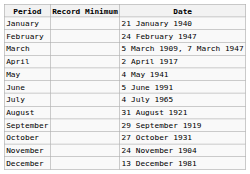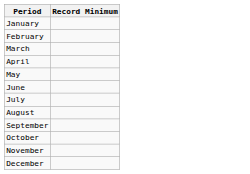 <table class="wikitable">
 <tr>
 <th>Period</th>
 <th>Record Minimum</th>
-<th>Date</th>
 </tr>
 <tr>
 <td>January</td>
 <td align="right"></td>
-<td>21 January 1940</td>
 </tr>
 <tr>
 <td>February</td>
 <td align="right"></td>
-<td>24 February 1947</td>
 </tr>
 <tr>
 <td>March</td>
 <td align="right"></td>
-<td>5 March 1909, 7 March 1947</td>
 </tr>
 <tr>
 <td>April</td>
 <td align="right"></td>
-<td>2 April 1917</td>
 </tr>
 <tr>
 <td>May</td>
 <td align="right"></td>
-<td>4 May 1941</td>
 </tr>
 <tr>
 <td>June</td>
 <td align="right"></td>
-<td>5 June 1991</td>
 </tr>
 <tr>
 <td>July</td>
 <td align="right"></td>
-<td>4 July 1965</td>
 </tr>
 <tr>
 <td>August</td>
 <td align="right"></td>
-<td>31 August 1921</td>
 </tr>
 <tr>
 <td>September</td>
 <td align="right"></td>
-<td>29 September 1919</td>
 </tr>
 <tr>
 <td>October</td>
 <td align="right"></td>
-<td>27 October 1931</td>
 </tr>
 <tr>
 <td>November</td>
 <td align="right"></td>
-<td>24 November 1904</td>
 </tr>
 <tr>
 <td>December</td>
 <td align="right"></td>
-<td>13 December 1981</td>
 </tr>
 </table>
